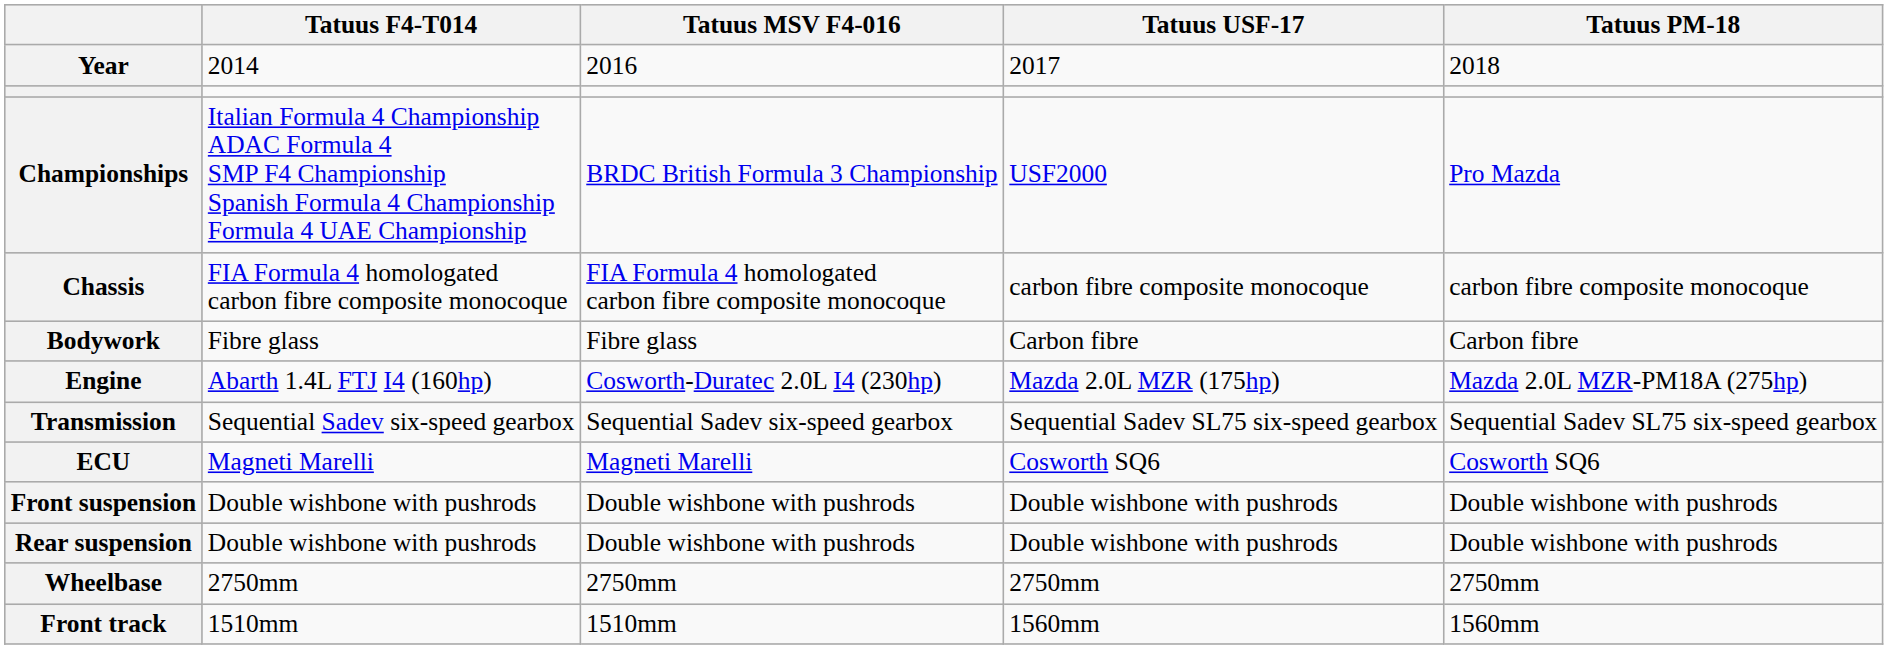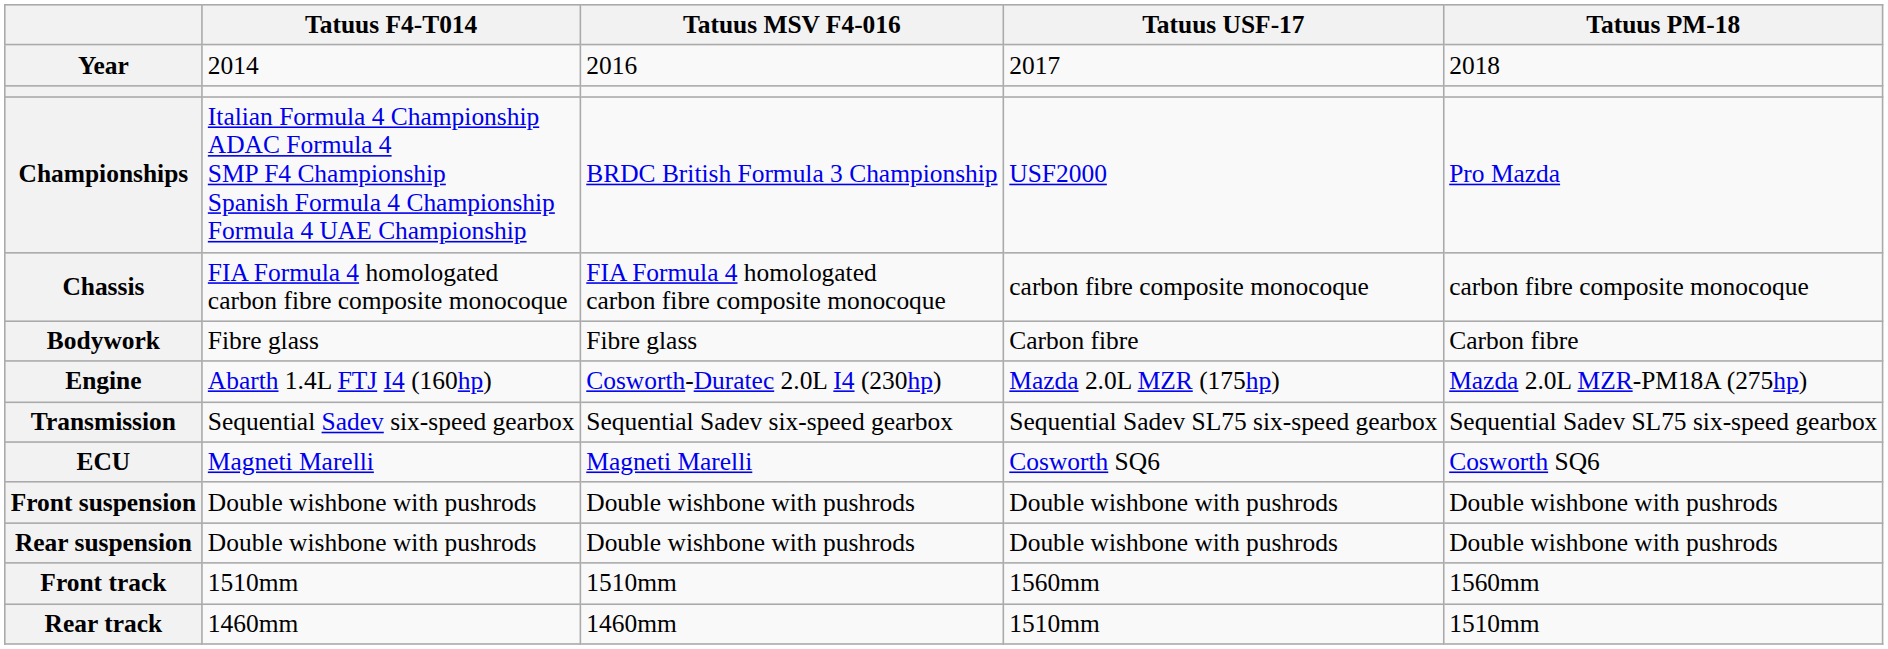 <table class="wikitable">
 <tr>
 <th></th>
 <th>Tatuus F4-T014</th>
 <th>Tatuus MSV F4-016</th>
 <th>Tatuus USF-17</th>
 <th>Tatuus PM-18</th>
 </tr>
 <tr>
 <th>Year</th>
 <td>2014</td>
 <td>2016</td>
 <td>2017</td>
 <td>2018</td>
 </tr>
 <tr>
 <th></th>
 <td></td>
 <td></td>
 <td></td>
 <td></td>
 </tr>
 <tr>
 <th>Championships</th>
 <td><a href='#'>Italian Formula 4 Championship</a> <br> <a href='#'>ADAC Formula 4</a> <br> <a href='#'>SMP F4 Championship</a> <br> <a href='#'>Spanish Formula 4 Championship</a> <br> <a href='#'>Formula 4 UAE Championship</a></td>
 <td><a href='#'>BRDC British Formula 3 Championship</a></td>
 <td><a href='#'>USF2000</a></td>
 <td><a href='#'>Pro Mazda</a></td>
 </tr>
 <tr>
 <th>Chassis</th>
 <td><a href='#'>FIA Formula 4</a> homologated <br> carbon fibre composite monocoque</td>
 <td><a href='#'>FIA Formula 4</a> homologated <br> carbon fibre composite monocoque</td>
 <td>carbon fibre composite monocoque</td>
 <td>carbon fibre composite monocoque</td>
 </tr>
 <tr>
 <th>Bodywork</th>
 <td>Fibre glass</td>
 <td>Fibre glass</td>
 <td>Carbon fibre</td>
 <td>Carbon fibre</td>
 </tr>
 <tr>
 <th>Engine</th>
 <td><a href='#'>Abarth</a> 1.4L <a href='#'>FTJ</a> <a href='#'>I4</a> (160<a href='#'>hp</a>)</td>
 <td><a href='#'>Cosworth</a>-<a href='#'>Duratec</a> 2.0L <a href='#'>I4</a> (230<a href='#'>hp</a>)</td>
 <td><a href='#'>Mazda</a> 2.0L <a href='#'>MZR</a> (175<a href='#'>hp</a>)</td>
 <td><a href='#'>Mazda</a> 2.0L <a href='#'>MZR</a>-PM18A (275<a href='#'>hp</a>)</td>
 </tr>
 <tr>
 <th>Transmission</th>
 <td>Sequential <a href='#'>Sadev</a> six-speed gearbox</td>
 <td>Sequential Sadev six-speed gearbox</td>
 <td>Sequential Sadev SL75 six-speed gearbox</td>
 <td>Sequential Sadev SL75 six-speed gearbox</td>
 </tr>
 <tr>
 <th>ECU</th>
 <td><a href='#'>Magneti Marelli</a></td>
 <td><a href='#'>Magneti Marelli</a></td>
 <td><a href='#'>Cosworth</a> SQ6</td>
 <td><a href='#'>Cosworth</a> SQ6</td>
 </tr>
 <tr>
 <th>Front suspension</th>
 <td>Double wishbone with pushrods</td>
 <td>Double wishbone with pushrods</td>
 <td>Double wishbone with pushrods</td>
 <td>Double wishbone with pushrods</td>
 </tr>
 <tr>
 <th>Rear suspension</th>
 <td>Double wishbone with pushrods</td>
 <td>Double wishbone with pushrods</td>
 <td>Double wishbone with pushrods</td>
 <td>Double wishbone with pushrods</td>
 </tr>
 <tr>
-<th>Wheelbase</th>
-<td>2750mm</td>
-<td>2750mm</td>
-<td>2750mm</td>
-<td>2750mm</td>
-</tr>
-<tr>
 <th>Front track</th>
 <td>1510mm</td>
 <td>1510mm</td>
 <td>1560mm</td>
 <td>1560mm</td>
 </tr>
+<tr>
+<th>Rear track</th>
+<td>1460mm</td>
+<td>1460mm</td>
+<td>1510mm</td>
+<td>1510mm</td>
+</tr>
 </table>
